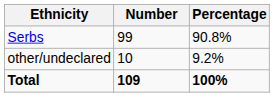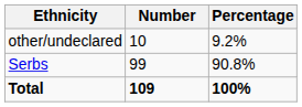 <table class="wikitable">
 <tr>
 <th width="100px">Ethnicity</th>
 <th width="80px">Number</th>
 <th width="80px">Percentage</th>
 </tr>
 <tr>
+<td>other/undeclared</td>
+<td>10</td>
+<td>9.2%</td>
+</tr>
+<tr>
 <td><a href='#'>Serbs</a></td>
 <td>99</td>
 <td>90.8%</td>
-</tr>
-<tr>
-<td>other/undeclared</td>
-<td>10</td>
-<td>9.2%</td>
 </tr>
 <tr>
 <td><strong>Total</strong></td>
 <td><strong>109</strong></td>
 <td><strong>100%</strong></td>
 </tr>
 </table>
